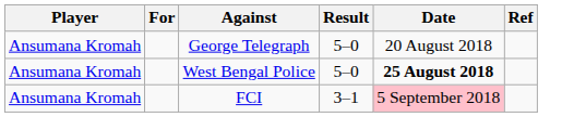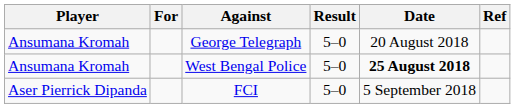 <table class="wikitable sortable">
 <tr>
 <th>Player</th>
 <th>For</th>
 <th>Against</th>
 <th style="text-align:center">Result</th>
 <th>Date</th>
 <th>Ref</th>
 </tr>
 <tr style="text-align:center;">
 <td align="left"> <a href='#'>Ansumana Kromah</a></td>
 <td></td>
 <td style="text-align:center;"><a href='#'>George Telegraph</a></td>
 <td>5–0</td>
 <td>20 August 2018</td>
 <td></td>
 </tr>
 <tr style="text-align:center;">
 <td align="left"> <a href='#'>Ansumana Kromah</a></td>
 <td></td>
 <td style="text-align:center;"><a href='#'>West Bengal Police</a></td>
 <td>5–0</td>
 <td><strong>25 August 2018</strong></td>
 <td></td>
 </tr>
 <tr style="text-align:center;">
-<td align="left"> <a href='#'>Ansumana Kromah</a></td>
+<td align="left"> <a href='#'>Aser Pierrick Dipanda</a></td>
 <td></td>
 <td style="text-align:center;"><a href='#'>FCI</a></td>
-<td>3–1</td>
-<td style="background: pink;">5 September 2018</td>
+<td>5–0</td>
+<td>5 September 2018</td>
 <td></td>
 </tr>
 </table>
